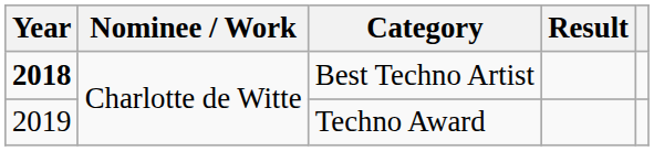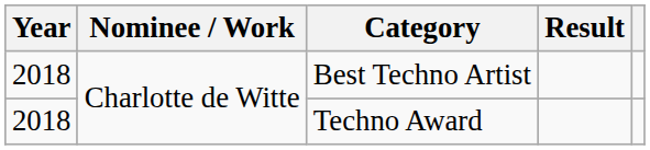 <table class=wikitable>
 <tr>
 <th>Year</th>
 <th>Nominee / Work</th>
 <th>Category</th>
 <th>Result</th>
 <th></th>
 </tr>
 <tr>
-<td><strong>2018</strong></td>
+<td>2018</td>
 <td rowspan=2>Charlotte de Witte</td>
 <td>Best Techno Artist</td>
 <td></td>
 <td></td>
 </tr>
 <tr>
-<td>2019</td>
+<td>2018</td>
 <td>Techno Award</td>
 <td></td>
 <td></td>
 </tr>
 </table>
